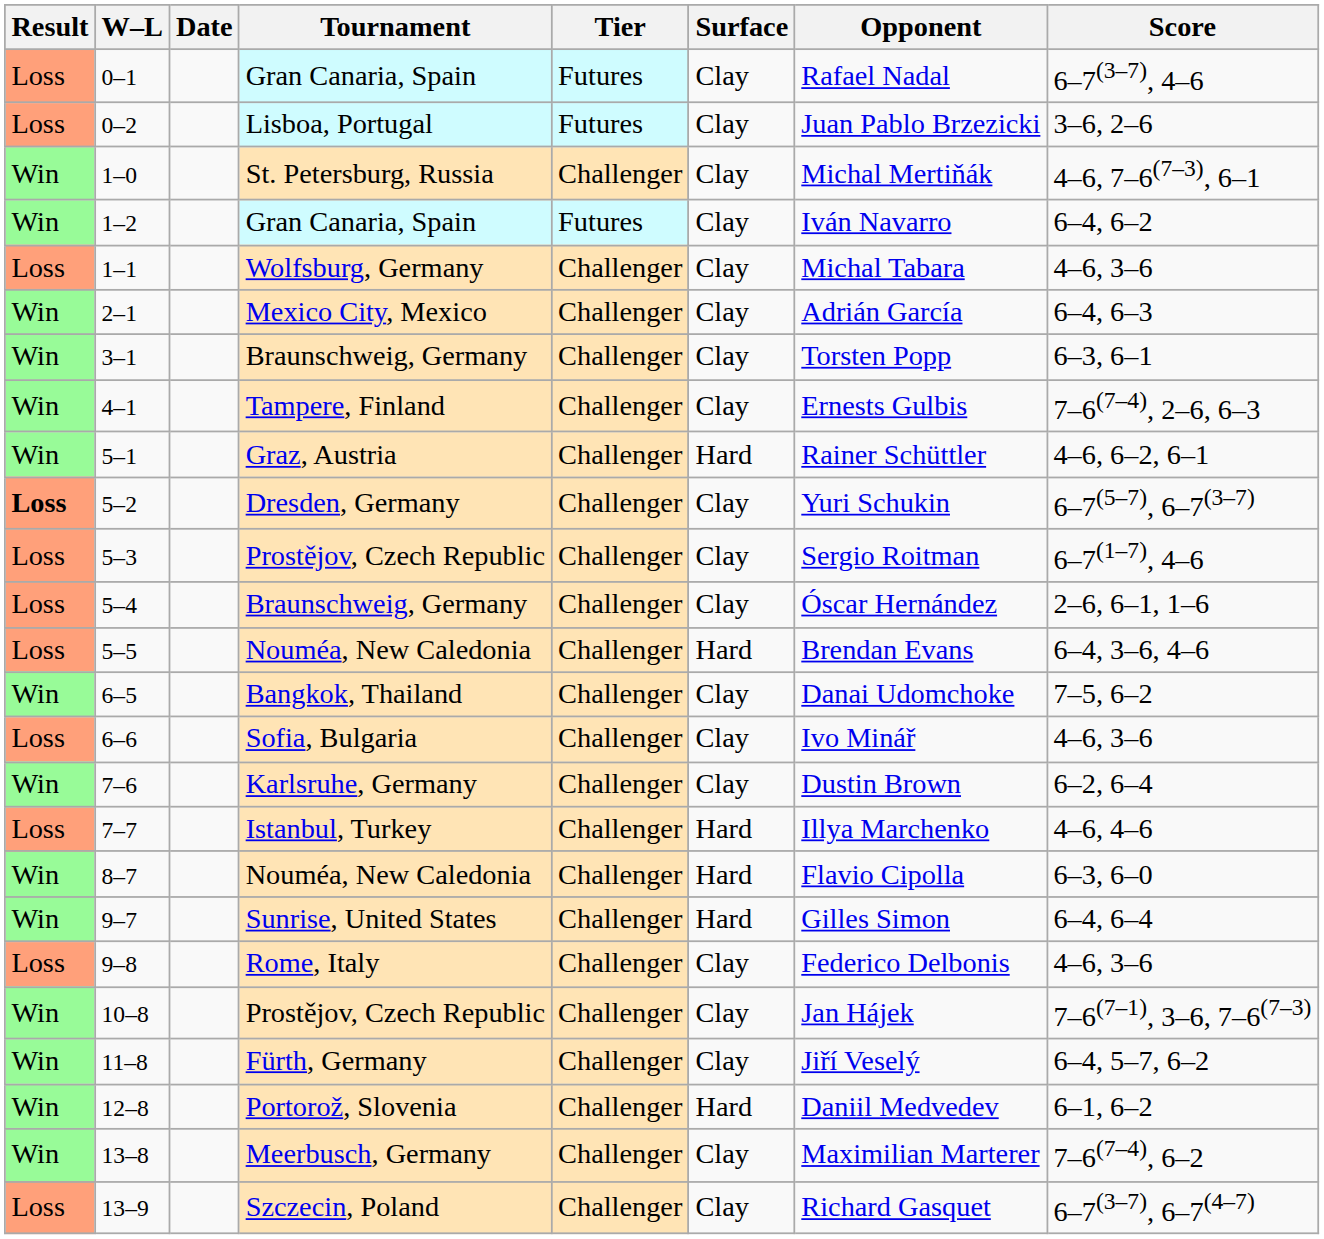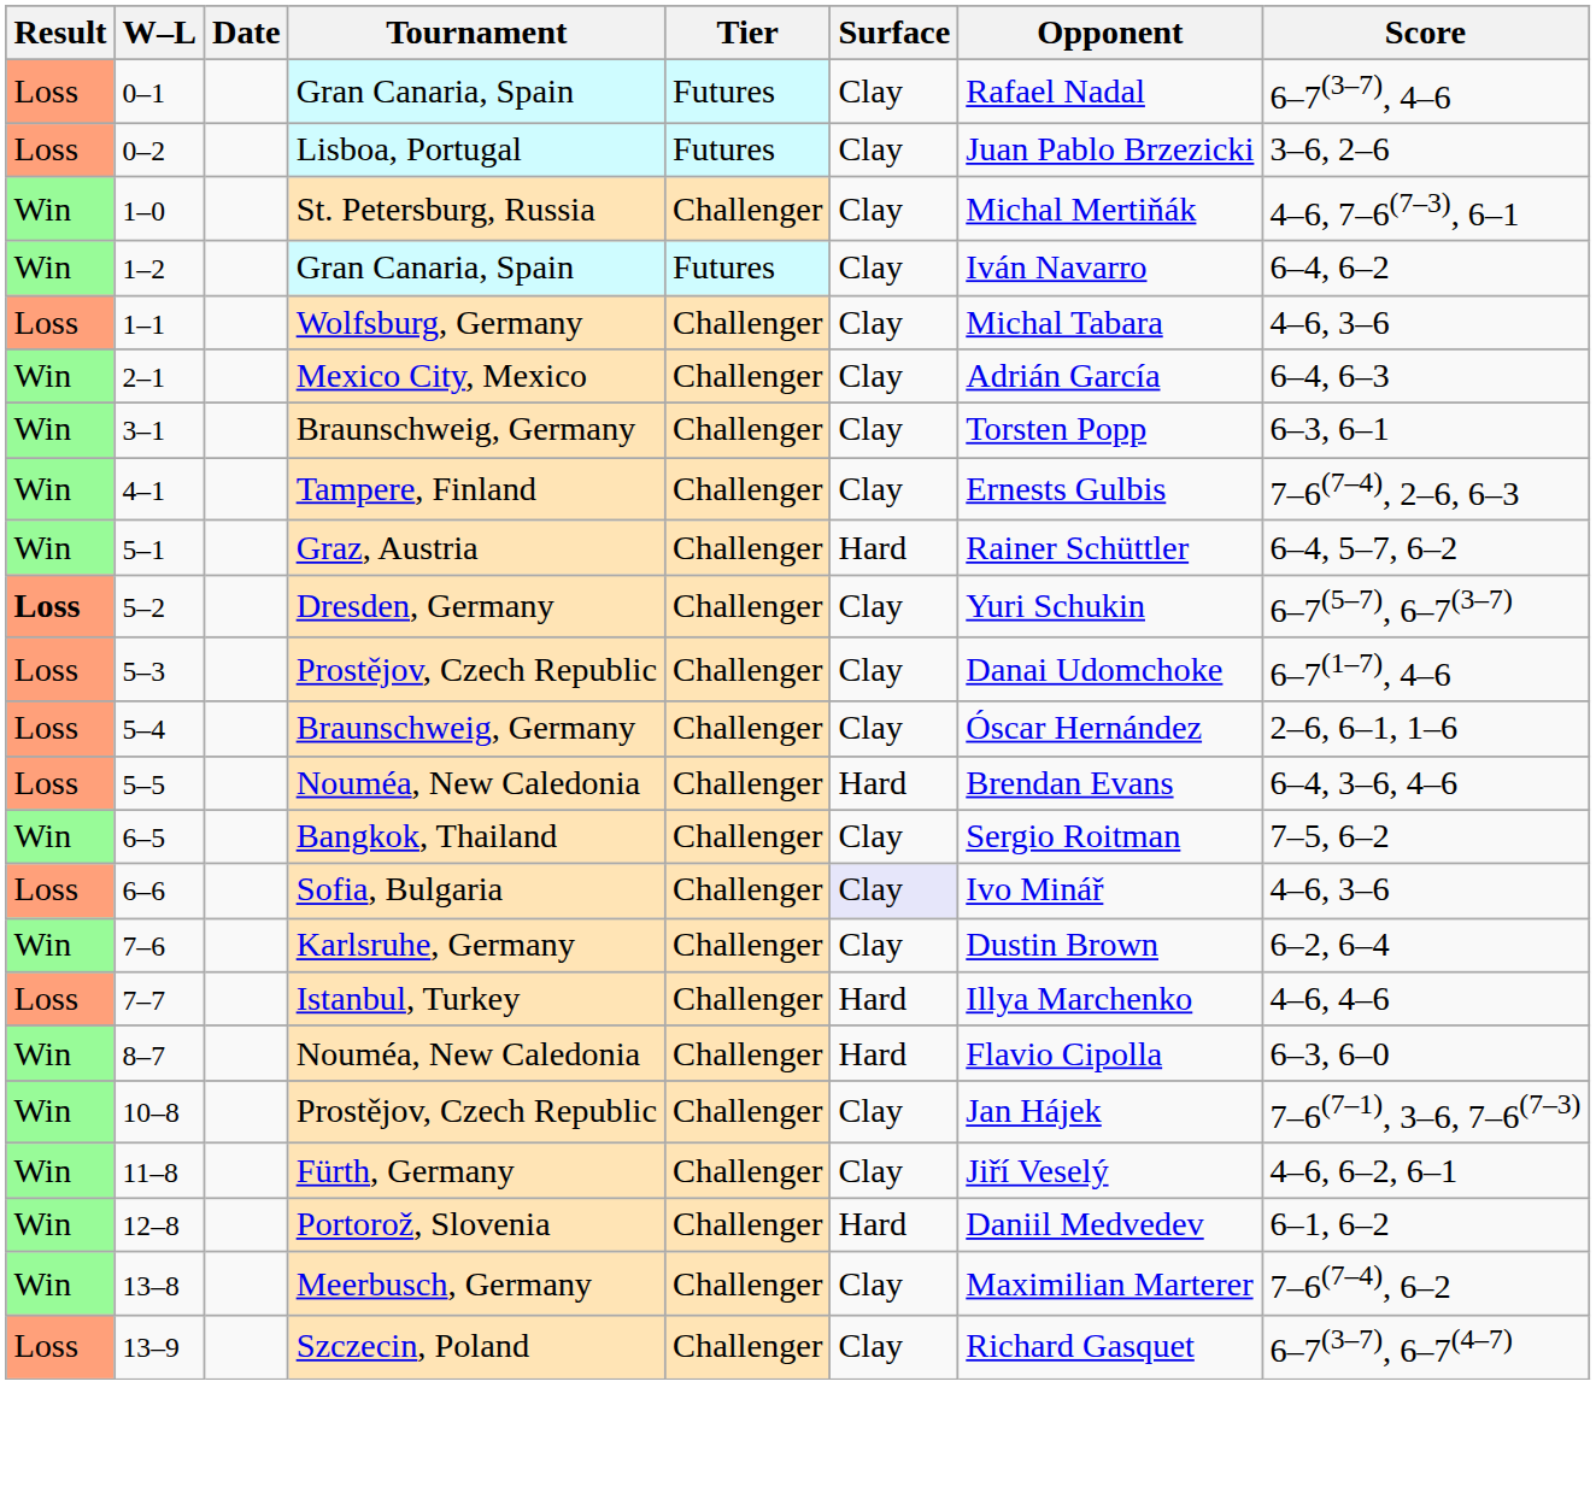 <table class="sortable wikitable">
 <tr>
 <th>Result</th>
 <th class="unsortable">W–L</th>
 <th>Date</th>
 <th>Tournament</th>
 <th>Tier</th>
 <th>Surface</th>
 <th>Opponent</th>
 <th class="unsortable">Score</th>
 </tr>
 <tr>
 <td bgcolor=FFA07A>Loss</td>
 <td><small>0–1</small></td>
 <td></td>
 <td bgcolor=cffcff>Gran Canaria, Spain</td>
 <td bgcolor=cffcff>Futures</td>
 <td>Clay</td>
 <td> <a href='#'>Rafael Nadal</a></td>
 <td>6–7<sup>(3–7)</sup>, 4–6</td>
 </tr>
 <tr>
 <td bgcolor=FFA07A>Loss</td>
 <td><small>0–2</small></td>
 <td></td>
 <td bgcolor=cffcff>Lisboa, Portugal</td>
 <td bgcolor=cffcff>Futures</td>
 <td>Clay</td>
 <td> <a href='#'>Juan Pablo Brzezicki</a></td>
 <td>3–6, 2–6</td>
 </tr>
 <tr>
 <td bgcolor=98FB98>Win</td>
 <td><small>1–0</small></td>
 <td></td>
 <td bgcolor=moccasin>St. Petersburg, Russia</td>
 <td bgcolor=moccasin>Challenger</td>
 <td>Clay</td>
 <td> <a href='#'>Michal Mertiňák</a></td>
 <td>4–6, 7–6<sup>(7–3)</sup>, 6–1</td>
 </tr>
 <tr>
 <td bgcolor=98FB98>Win</td>
 <td><small>1–2</small></td>
 <td></td>
 <td bgcolor=cffcff>Gran Canaria, Spain</td>
 <td bgcolor=cffcff>Futures</td>
 <td>Clay</td>
 <td> <a href='#'>Iván Navarro</a></td>
 <td>6–4, 6–2</td>
 </tr>
 <tr>
 <td bgcolor=FFA07A>Loss</td>
 <td><small>1–1</small></td>
 <td></td>
 <td bgcolor=moccasin><a href='#'>Wolfsburg</a>, Germany</td>
 <td bgcolor=moccasin>Challenger</td>
 <td>Clay</td>
 <td> <a href='#'>Michal Tabara</a></td>
 <td>4–6, 3–6</td>
 </tr>
 <tr>
 <td bgcolor=98FB98>Win</td>
 <td><small>2–1</small></td>
 <td></td>
 <td bgcolor=moccasin><a href='#'>Mexico City</a>, Mexico</td>
 <td bgcolor=moccasin>Challenger</td>
 <td>Clay</td>
 <td> <a href='#'>Adrián García</a></td>
 <td>6–4, 6–3</td>
 </tr>
 <tr>
 <td bgcolor=98FB98>Win</td>
 <td><small>3–1</small></td>
 <td></td>
 <td bgcolor=moccasin>Braunschweig, Germany</td>
 <td bgcolor=moccasin>Challenger</td>
 <td>Clay</td>
 <td> <a href='#'>Torsten Popp</a></td>
 <td>6–3, 6–1</td>
 </tr>
 <tr>
 <td bgcolor=98FB98>Win</td>
 <td><small>4–1</small></td>
 <td></td>
 <td bgcolor=moccasin><a href='#'>Tampere</a>, Finland</td>
 <td bgcolor=moccasin>Challenger</td>
 <td>Clay</td>
 <td> <a href='#'>Ernests Gulbis</a></td>
 <td>7–6<sup>(7–4)</sup>, 2–6, 6–3</td>
 </tr>
 <tr>
 <td bgcolor=98FB98>Win</td>
 <td><small>5–1</small></td>
 <td></td>
 <td bgcolor=moccasin><a href='#'>Graz</a>, Austria</td>
 <td bgcolor=moccasin>Challenger</td>
 <td>Hard</td>
 <td> <a href='#'>Rainer Schüttler</a></td>
-<td>4–6, 6–2, 6–1</td>
+<td>6–4, 5–7, 6–2</td>
 </tr>
 <tr>
 <td bgcolor=FFA07A><strong>Loss</strong></td>
 <td><small>5–2</small></td>
 <td></td>
 <td bgcolor=moccasin><a href='#'>Dresden</a>, Germany</td>
 <td bgcolor=moccasin>Challenger</td>
 <td>Clay</td>
 <td> <a href='#'>Yuri Schukin</a></td>
 <td>6–7<sup>(5–7)</sup>, 6–7<sup>(3–7)</sup></td>
 </tr>
 <tr>
 <td bgcolor=FFA07A>Loss</td>
 <td><small>5–3</small></td>
 <td></td>
 <td bgcolor=moccasin><a href='#'>Prostějov</a>, Czech Republic</td>
 <td bgcolor=moccasin>Challenger</td>
 <td>Clay</td>
-<td> <a href='#'>Sergio Roitman</a></td>
+<td> <a href='#'>Danai Udomchoke</a></td>
 <td>6–7<sup>(1–7)</sup>, 4–6</td>
 </tr>
 <tr>
 <td bgcolor=FFA07A>Loss</td>
 <td><small>5–4</small></td>
 <td></td>
 <td bgcolor=moccasin><a href='#'>Braunschweig</a>, Germany</td>
 <td bgcolor=moccasin>Challenger</td>
 <td>Clay</td>
 <td> <a href='#'>Óscar Hernández</a></td>
 <td>2–6, 6–1, 1–6</td>
 </tr>
 <tr>
 <td bgcolor=FFA07A>Loss</td>
 <td><small>5–5</small></td>
 <td><a href='#'></a></td>
 <td bgcolor=moccasin><a href='#'>Nouméa</a>, New Caledonia</td>
 <td bgcolor=moccasin>Challenger</td>
 <td>Hard</td>
 <td> <a href='#'>Brendan Evans</a></td>
 <td>6–4, 3–6, 4–6</td>
 </tr>
 <tr>
 <td bgcolor=98FB98>Win</td>
 <td><small>6–5</small></td>
 <td><a href='#'></a></td>
 <td bgcolor=moccasin><a href='#'>Bangkok</a>, Thailand</td>
 <td bgcolor=moccasin>Challenger</td>
 <td>Clay</td>
-<td> <a href='#'>Danai Udomchoke</a></td>
+<td> <a href='#'>Sergio Roitman</a></td>
 <td>7–5, 6–2</td>
 </tr>
 <tr>
 <td bgcolor=FFA07A>Loss</td>
 <td><small>6–6</small></td>
 <td><a href='#'></a></td>
 <td bgcolor=moccasin><a href='#'>Sofia</a>, Bulgaria</td>
 <td bgcolor=moccasin>Challenger</td>
-<td>Clay</td>
+<td style="background: lavender;">Clay</td>
 <td> <a href='#'>Ivo Minář</a></td>
 <td>4–6, 3–6</td>
 </tr>
 <tr>
 <td bgcolor=98FB98>Win</td>
 <td><small>7–6</small></td>
 <td><a href='#'></a></td>
 <td bgcolor=moccasin><a href='#'>Karlsruhe</a>, Germany</td>
 <td bgcolor=moccasin>Challenger</td>
 <td>Clay</td>
 <td> <a href='#'>Dustin Brown</a></td>
 <td>6–2, 6–4</td>
 </tr>
 <tr>
 <td bgcolor=FFA07A>Loss</td>
 <td><small>7–7</small></td>
 <td><a href='#'></a></td>
 <td bgcolor=moccasin><a href='#'>Istanbul</a>, Turkey</td>
 <td bgcolor=moccasin>Challenger</td>
 <td>Hard</td>
 <td> <a href='#'>Illya Marchenko</a></td>
 <td>4–6, 4–6</td>
 </tr>
 <tr>
 <td bgcolor=98FB98>Win</td>
 <td><small>8–7</small></td>
 <td><a href='#'></a></td>
 <td bgcolor=moccasin>Nouméa, New Caledonia</td>
 <td bgcolor=moccasin>Challenger</td>
 <td>Hard</td>
 <td> <a href='#'>Flavio Cipolla</a></td>
 <td>6–3, 6–0</td>
 </tr>
 <tr>
 <td bgcolor=98FB98>Win</td>
-<td><small>9–7</small></td>
-<td><a href='#'></a></td>
-<td bgcolor=moccasin><a href='#'>Sunrise</a>, United States</td>
-<td bgcolor=moccasin>Challenger</td>
-<td>Hard</td>
-<td> <a href='#'>Gilles Simon</a></td>
-<td>6–4, 6–4</td>
-</tr>
-<tr>
-<td bgcolor=FFA07A>Loss</td>
-<td><small>9–8</small></td>
-<td><a href='#'></a></td>
-<td bgcolor=moccasin><a href='#'>Rome</a>, Italy</td>
-<td bgcolor=moccasin>Challenger</td>
-<td>Clay</td>
-<td> <a href='#'>Federico Delbonis</a></td>
-<td>4–6, 3–6</td>
-</tr>
-<tr>
-<td bgcolor=98FB98>Win</td>
 <td><small>10–8</small></td>
 <td><a href='#'></a></td>
 <td bgcolor=moccasin>Prostějov, Czech Republic</td>
 <td bgcolor=moccasin>Challenger</td>
 <td>Clay</td>
 <td> <a href='#'>Jan Hájek</a></td>
 <td>7–6<sup>(7–1)</sup>, 3–6, 7–6<sup>(7–3)</sup></td>
 </tr>
 <tr>
 <td bgcolor=98FB98>Win</td>
 <td><small>11–8</small></td>
 <td><a href='#'></a></td>
 <td bgcolor=moccasin><a href='#'>Fürth</a>, Germany</td>
 <td bgcolor=moccasin>Challenger</td>
 <td>Clay</td>
 <td> <a href='#'>Jiří Veselý</a></td>
-<td>6–4, 5–7, 6–2</td>
+<td>4–6, 6–2, 6–1</td>
 </tr>
 <tr>
 <td bgcolor=98FB98>Win</td>
 <td><small>12–8</small></td>
 <td><a href='#'></a></td>
 <td bgcolor=moccasin><a href='#'>Portorož</a>, Slovenia</td>
 <td bgcolor=moccasin>Challenger</td>
 <td>Hard</td>
 <td> <a href='#'>Daniil Medvedev</a></td>
 <td>6–1, 6–2</td>
 </tr>
 <tr>
 <td bgcolor=98FB98>Win</td>
 <td><small>13–8</small></td>
 <td><a href='#'></a></td>
 <td bgcolor=moccasin><a href='#'>Meerbusch</a>, Germany</td>
 <td bgcolor=moccasin>Challenger</td>
 <td>Clay</td>
 <td> <a href='#'>Maximilian Marterer</a></td>
 <td>7–6<sup>(7–4)</sup>, 6–2</td>
 </tr>
 <tr>
 <td bgcolor=FFA07A>Loss</td>
 <td><small>13–9</small></td>
 <td><a href='#'></a></td>
 <td bgcolor=moccasin><a href='#'>Szczecin</a>, Poland</td>
 <td bgcolor=moccasin>Challenger</td>
 <td>Clay</td>
 <td> <a href='#'>Richard Gasquet</a></td>
 <td>6–7<sup>(3–7)</sup>, 6–7<sup>(4–7)</sup></td>
 </tr>
 </table>
